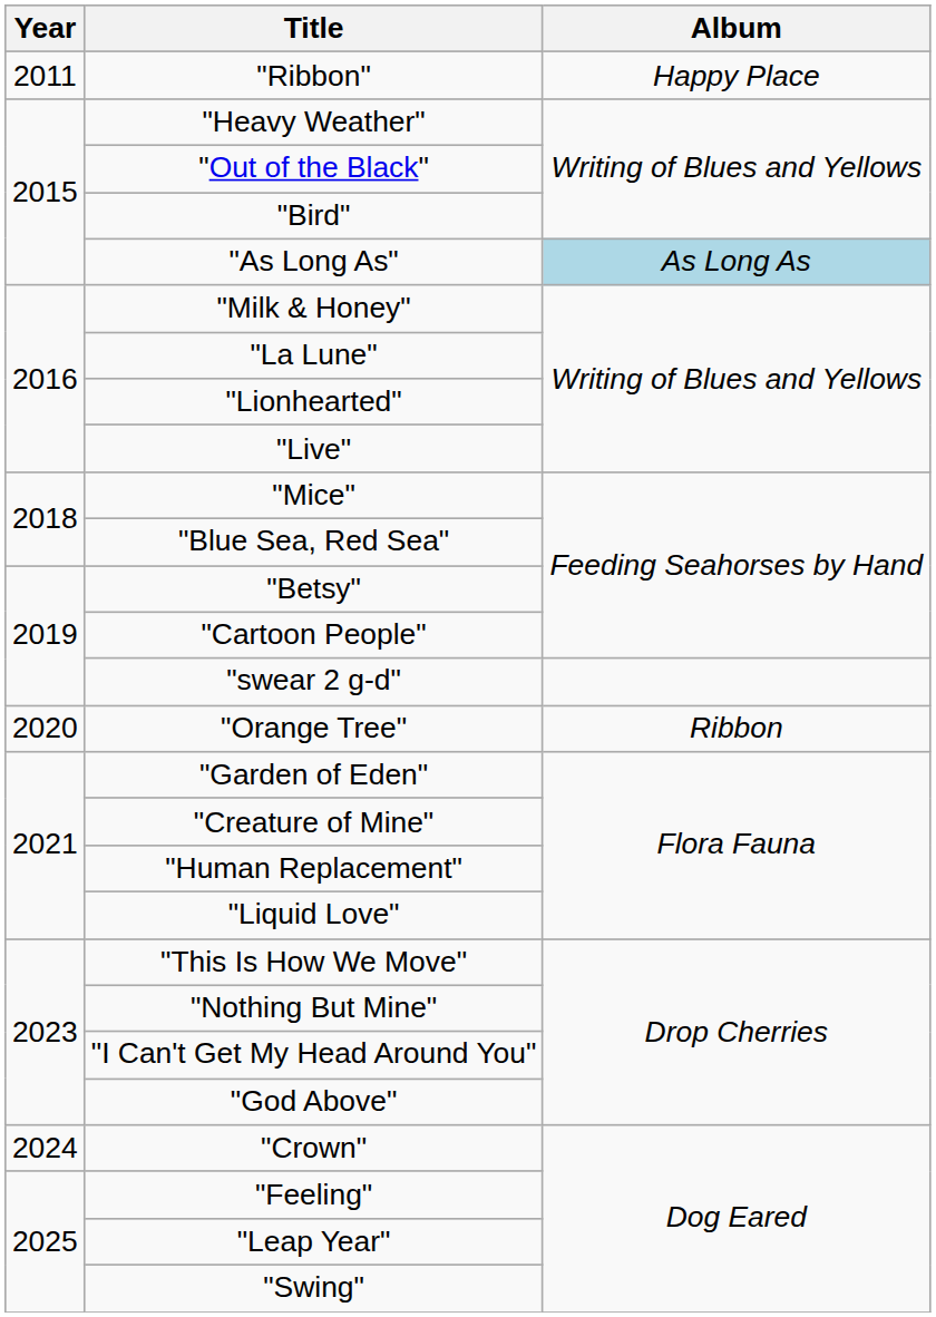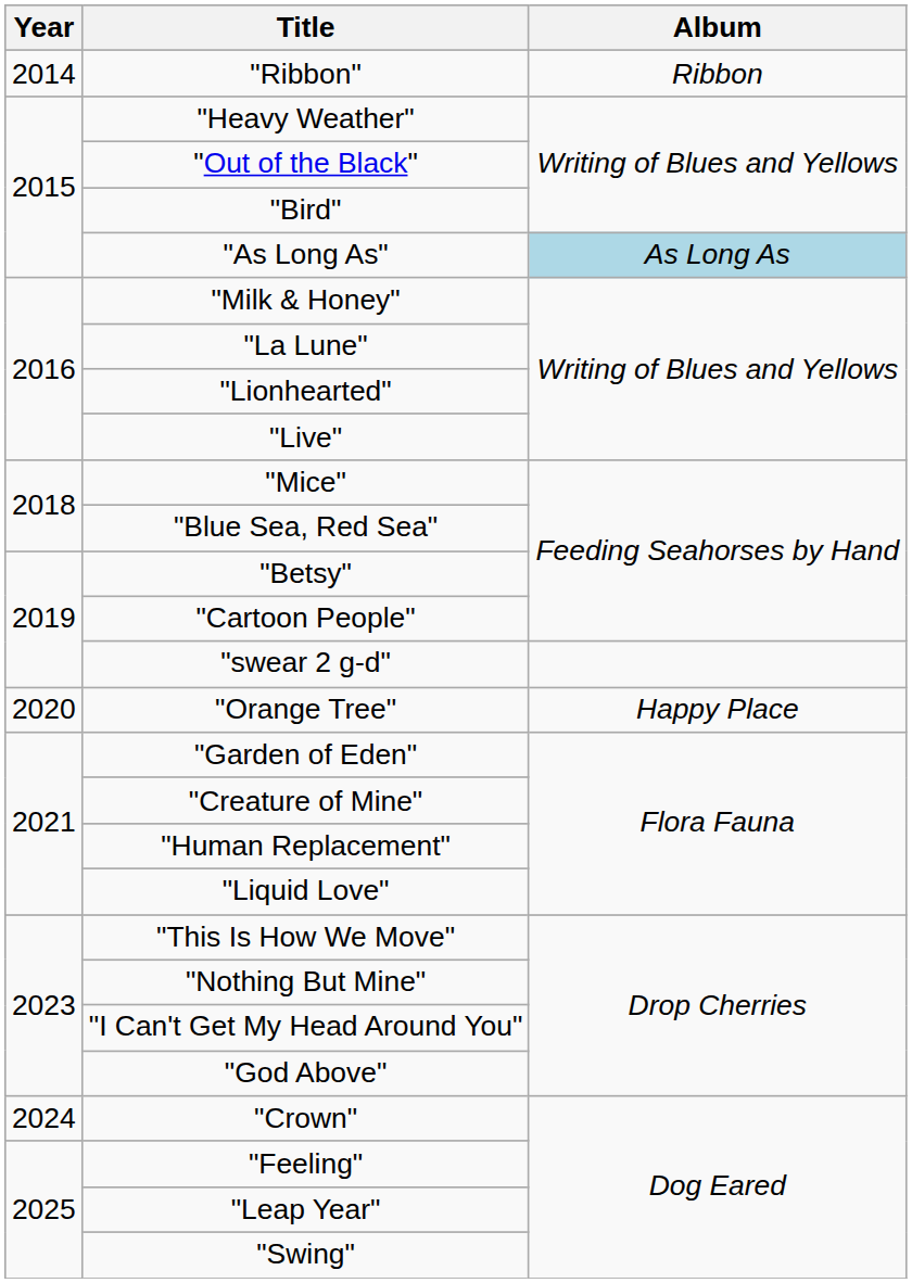 <table class="wikitable plainrowheaders" style="text-align:center;">
 <tr>
 <th>Year</th>
 <th>Title</th>
 <th>Album</th>
 </tr>
 <tr>
-<td>2011</td>
+<td>2014</td>
 <td>"Ribbon"</td>
-<td rowspan="1"><em>Happy Place</em></td>
+<td><em>Ribbon</em></td>
 </tr>
 <tr>
 <td rowspan="4">2015</td>
 <td>"Heavy Weather"</td>
 <td rowspan="3"><em>Writing of Blues and Yellows</em></td>
 </tr>
 <tr>
 <td>"<a href='#'>Out of the Black</a>"</td>
 </tr>
 <tr>
 <td>"Bird"</td>
 </tr>
 <tr>
 <td>"As Long As"</td>
 <td style="background: lightblue;"><em>As Long As</em></td>
 </tr>
 <tr>
 <td rowspan="4">2016</td>
 <td>"Milk & Honey"</td>
 <td rowspan="4"><em>Writing of Blues and Yellows</em></td>
 </tr>
 <tr>
 <td>"La Lune"</td>
 </tr>
 <tr>
 <td>"Lionhearted"</td>
 </tr>
 <tr>
 <td>"Live"</td>
 </tr>
 <tr>
 <td rowspan="2">2018</td>
 <td>"Mice"</td>
 <td rowspan="4"><em>Feeding Seahorses by Hand</em></td>
 </tr>
 <tr>
 <td>"Blue Sea, Red Sea"</td>
 </tr>
 <tr>
 <td rowspan="3">2019</td>
 <td>"Betsy"</td>
 </tr>
 <tr>
 <td>"Cartoon People"</td>
 </tr>
 <tr>
 <td>"swear 2 g-d"</td>
 <td></td>
 </tr>
 <tr>
 <td rowspan="1">2020</td>
 <td>"Orange Tree"</td>
-<td><em>Ribbon</em></td>
+<td rowspan="1"><em>Happy Place</em></td>
 </tr>
 <tr>
 <td rowspan="4">2021</td>
 <td>"Garden of Eden"</td>
 <td rowspan="4"><em>Flora Fauna</em></td>
 </tr>
 <tr>
 <td>"Creature of Mine"</td>
 </tr>
 <tr>
 <td>"Human Replacement"</td>
 </tr>
 <tr>
 <td>"Liquid Love"</td>
 </tr>
 <tr>
 <td rowspan="4">2023</td>
 <td>"This Is How We Move"</td>
 <td rowspan="4"><em>Drop Cherries</em></td>
 </tr>
 <tr>
 <td>"Nothing But Mine"</td>
 </tr>
 <tr>
 <td>"I Can't Get My Head Around You"</td>
 </tr>
 <tr>
 <td>"God Above"</td>
 </tr>
 <tr>
 <td>2024</td>
 <td>"Crown"</td>
 <td rowspan="4"><em>Dog Eared</em></td>
 </tr>
 <tr>
 <td rowspan="3">2025</td>
 <td>"Feeling"</td>
 </tr>
 <tr>
 <td>"Leap Year"</td>
 </tr>
 <tr>
 <td>"Swing"</td>
 </tr>
 </table>
